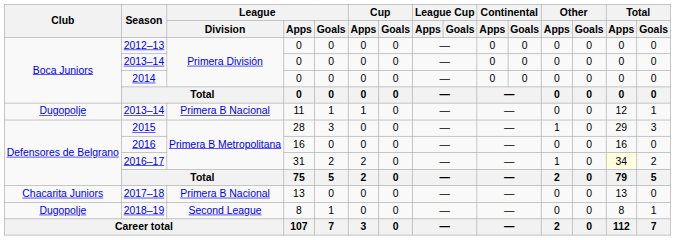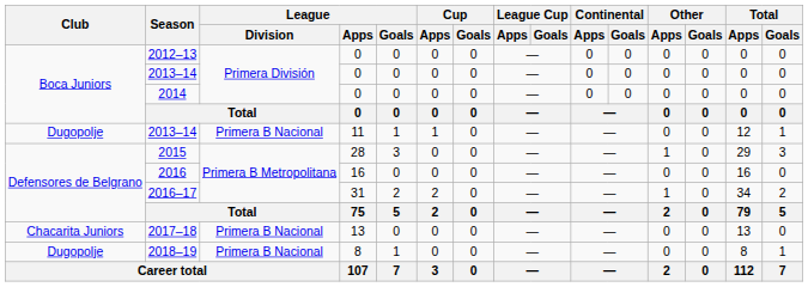 <table class="wikitable" style="text-align:center">
 <tr>
 <th rowspan="2">Club</th>
 <th rowspan="2">Season</th>
 <th colspan="3">League</th>
 <th colspan="2">Cup</th>
 <th colspan="2">League Cup</th>
 <th colspan="2">Continental</th>
 <th colspan="2">Other</th>
 <th colspan="2">Total</th>
 </tr>
 <tr>
 <th>Division</th>
 <th>Apps</th>
 <th>Goals</th>
 <th>Apps</th>
 <th>Goals</th>
 <th>Apps</th>
 <th>Goals</th>
 <th>Apps</th>
 <th>Goals</th>
 <th>Apps</th>
 <th>Goals</th>
 <th>Apps</th>
 <th>Goals</th>
 </tr>
 <tr>
 <td rowspan="4"><a href='#'>Boca Juniors</a></td>
 <td><a href='#'>2012–13</a></td>
 <td rowspan="3"><a href='#'>Primera División</a></td>
 <td>0</td>
 <td>0</td>
 <td>0</td>
 <td>0</td>
 <td colspan="2">—</td>
 <td>0</td>
 <td>0</td>
 <td>0</td>
 <td>0</td>
 <td>0</td>
 <td>0</td>
 </tr>
 <tr>
 <td><a href='#'>2013–14</a></td>
 <td>0</td>
 <td>0</td>
 <td>0</td>
 <td>0</td>
 <td colspan="2">—</td>
 <td>0</td>
 <td>0</td>
 <td>0</td>
 <td>0</td>
 <td>0</td>
 <td>0</td>
 </tr>
 <tr>
 <td><a href='#'>2014</a></td>
 <td>0</td>
 <td>0</td>
 <td>0</td>
 <td>0</td>
 <td colspan="2">—</td>
 <td>0</td>
 <td>0</td>
 <td>0</td>
 <td>0</td>
 <td>0</td>
 <td>0</td>
 </tr>
 <tr>
 <th colspan="2">Total</th>
 <th>0</th>
 <th>0</th>
 <th>0</th>
 <th>0</th>
 <th colspan="2">—</th>
 <th colspan="2">—</th>
 <th>0</th>
 <th>0</th>
 <th>0</th>
 <th>0</th>
 </tr>
 <tr>
 <td rowspan="1"><a href='#'>Dugopolje</a></td>
 <td><a href='#'>2013–14</a></td>
 <td rowspan="1"><a href='#'>Primera B Nacional</a></td>
 <td>11</td>
 <td>1</td>
 <td>1</td>
 <td>0</td>
 <td colspan="2">—</td>
 <td colspan="2">—</td>
 <td>0</td>
 <td>0</td>
 <td>12</td>
 <td>1</td>
 </tr>
 <tr>
 <td rowspan="4"><a href='#'>Defensores de Belgrano</a></td>
 <td><a href='#'>2015</a></td>
 <td rowspan="3"><a href='#'>Primera B Metropolitana</a></td>
 <td>28</td>
 <td>3</td>
 <td>0</td>
 <td>0</td>
 <td colspan="2">—</td>
 <td colspan="2">—</td>
 <td>1</td>
 <td>0</td>
 <td>29</td>
 <td>3</td>
 </tr>
 <tr>
 <td><a href='#'>2016</a></td>
 <td>16</td>
 <td>0</td>
 <td>0</td>
 <td>0</td>
 <td colspan="2">—</td>
 <td colspan="2">—</td>
 <td>0</td>
 <td>0</td>
 <td>16</td>
 <td>0</td>
 </tr>
 <tr>
 <td><a href='#'>2016–17</a></td>
 <td>31</td>
 <td>2</td>
 <td>2</td>
 <td>0</td>
 <td colspan="2">—</td>
 <td colspan="2">—</td>
 <td>1</td>
 <td>0</td>
-<td style="background: lightyellow;">34</td>
+<td>34</td>
 <td>2</td>
 </tr>
 <tr>
 <th colspan="2">Total</th>
 <th>75</th>
 <th>5</th>
 <th>2</th>
 <th>0</th>
 <th colspan="2">—</th>
 <th colspan="2">—</th>
 <th>2</th>
 <th>0</th>
 <th>79</th>
 <th>5</th>
 </tr>
 <tr>
 <td rowspan="1"><a href='#'>Chacarita Juniors</a></td>
 <td><a href='#'>2017–18</a></td>
 <td rowspan="1"><a href='#'>Primera B Nacional</a></td>
 <td>13</td>
 <td>0</td>
 <td>0</td>
 <td>0</td>
 <td colspan="2">—</td>
 <td colspan="2">—</td>
 <td>0</td>
 <td>0</td>
 <td>13</td>
 <td>0</td>
 </tr>
 <tr>
 <td rowspan="1"><a href='#'>Dugopolje</a></td>
 <td><a href='#'>2018–19</a></td>
-<td rowspan="1"><a href='#'>Second League</a></td>
+<td rowspan="1"><a href='#'>Primera B Nacional</a></td>
 <td>8</td>
 <td>1</td>
 <td>0</td>
 <td>0</td>
 <td colspan="2">—</td>
 <td colspan="2">—</td>
 <td>0</td>
 <td>0</td>
 <td>8</td>
 <td>1</td>
 </tr>
 <tr>
 <th colspan="3">Career total</th>
 <th>107</th>
 <th>7</th>
 <th>3</th>
 <th>0</th>
 <th colspan="2">—</th>
 <th colspan="2">—</th>
 <th>2</th>
 <th>0</th>
 <th>112</th>
 <th>7</th>
 </tr>
 </table>
